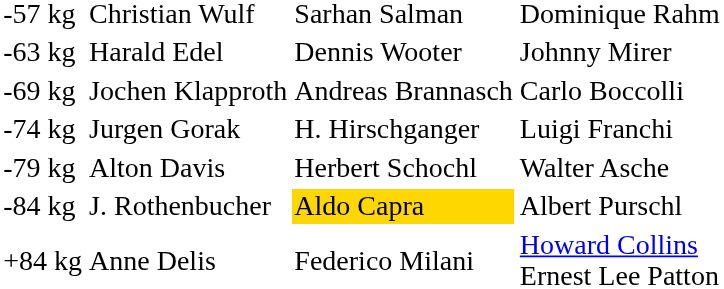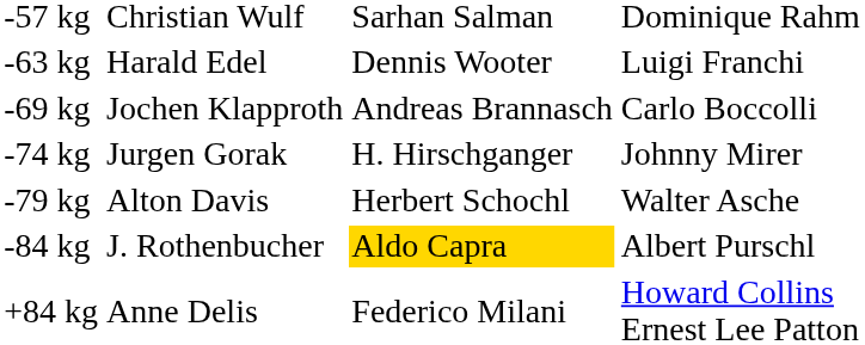 <table>
 <tr>
 <td>-57 kg</td>
 <td>Christian Wulf </td>
 <td>Sarhan Salman </td>
 <td>Dominique Rahm </td>
 </tr>
 <tr>
 <td>-63 kg</td>
 <td>Harald Edel </td>
 <td>Dennis Wooter </td>
-<td>Johnny Mirer </td>
+<td>Luigi Franchi </td>
 </tr>
 <tr>
 <td>-69 kg</td>
 <td>Jochen Klapproth </td>
 <td>Andreas Brannasch </td>
 <td>Carlo Boccolli </td>
 </tr>
 <tr>
 <td>-74 kg</td>
 <td>Jurgen Gorak </td>
 <td>H. Hirschganger </td>
-<td>Luigi Franchi </td>
+<td>Johnny Mirer </td>
 </tr>
 <tr>
 <td>-79 kg</td>
 <td>Alton Davis </td>
 <td>Herbert Schochl </td>
 <td>Walter Asche </td>
 </tr>
 <tr>
 <td>-84 kg</td>
 <td>J. Rothenbucher </td>
 <td style="background: gold;">Aldo Capra </td>
 <td>Albert Purschl </td>
 </tr>
 <tr>
 <td>+84 kg</td>
 <td>Anne Delis </td>
 <td>Federico Milani </td>
 <td><a href='#'>Howard Collins</a> <br>Ernest Lee Patton </td>
 </tr>
 <tr>
 </tr>
 </table>
